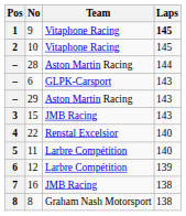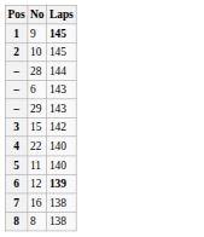 <table class="wikitable" style="font-size: 95%;">
 <tr>
 <th>Pos</th>
 <th>No</th>
-<th>Team</th>
 <th>Laps</th>
 </tr>
 <tr>
 <th>1</th>
 <td>9</td>
-<td> <a href='#'>Vitaphone Racing</a></td>
 <td><strong>145</strong></td>
 </tr>
 <tr>
 <th>2</th>
 <td>10</td>
-<td> <a href='#'>Vitaphone Racing</a></td>
 <td>145</td>
 </tr>
 <tr>
 <th>–</th>
 <td>28</td>
-<td> <a href='#'>Aston Martin</a> Racing</td>
 <td>144</td>
 </tr>
 <tr>
 <th>–</th>
 <td>6</td>
-<td> <a href='#'>GLPK-Carsport</a></td>
 <td>143</td>
 </tr>
 <tr>
 <th>–</th>
 <td>29</td>
-<td> <a href='#'>Aston Martin</a> Racing</td>
 <td>143</td>
 </tr>
 <tr>
 <th>3</th>
 <td>15</td>
-<td> <a href='#'>JMB Racing</a></td>
-<td>143</td>
+<td>142</td>
 </tr>
 <tr>
 <th>4</th>
 <td>22</td>
-<td> <a href='#'>Renstal Excelsior</a></td>
 <td>140</td>
 </tr>
 <tr>
 <th>5</th>
 <td>11</td>
-<td> <a href='#'>Larbre Compétition</a></td>
 <td>140</td>
 </tr>
 <tr>
 <th>6</th>
 <td>12</td>
-<td> <a href='#'>Larbre Compétition</a></td>
-<td>139</td>
+<td><strong>139</strong></td>
 </tr>
 <tr>
 <th>7</th>
 <td>16</td>
-<td> <a href='#'>JMB Racing</a></td>
 <td>138</td>
 </tr>
 <tr>
 <th>8</th>
 <td>8</td>
-<td> Graham Nash Motorsport</td>
 <td>138</td>
 </tr>
 </table>
